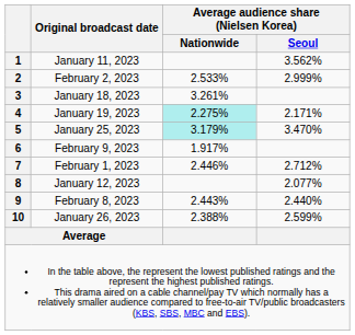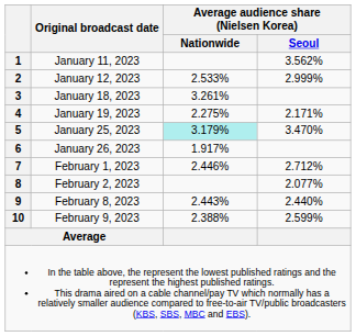 <table class="wikitable" style="margin-left:auto; margin-right:auto; width:500px; text-align:center">
 <tr>
 <th scope="col" rowspan="2"></th>
 <th scope="col" rowspan="2">Original broadcast date</th>
 <th scope="col" colspan="2">Average audience share<br>(Nielsen Korea)</th>
 </tr>
 <tr>
 <th scope="col" style="width:8em">Nationwide</th>
 <th scope="col" style="width:8em"><a href='#'>Seoul</a></th>
 </tr>
 <tr>
 <th scope="col">1</th>
 <td>January 11, 2023</td>
 <td><strong></strong> </td>
 <td>3.562% </td>
 </tr>
 <tr>
 <th scope="col">2</th>
-<td>February 2, 2023</td>
+<td>January 12, 2023</td>
 <td>2.533% </td>
 <td>2.999% </td>
 </tr>
 <tr>
 <th scope="col">3</th>
 <td>January 18, 2023</td>
 <td>3.261% </td>
 <td><strong></strong> </td>
 </tr>
 <tr>
 <th scope="col">4</th>
 <td>January 19, 2023</td>
-<td style="background: paleturquoise;">2.275% </td>
+<td>2.275% </td>
 <td>2.171% </td>
 </tr>
 <tr>
 <th scope="col">5</th>
 <td>January 25, 2023</td>
 <td style="background: paleturquoise;">3.179% </td>
 <td>3.470% </td>
 </tr>
 <tr>
 <th scope="col">6</th>
-<td>February 9, 2023</td>
+<td>January 26, 2023</td>
 <td>1.917% </td>
 <td><strong></strong> </td>
 </tr>
 <tr>
 <th scope="col">7</th>
 <td>February 1, 2023</td>
 <td>2.446% </td>
 <td>2.712% </td>
 </tr>
 <tr>
 <th scope="col">8</th>
-<td>January 12, 2023</td>
+<td>February 2, 2023</td>
 <td><strong></strong> </td>
 <td>2.077% </td>
 </tr>
 <tr>
 <th scope="col">9</th>
 <td>February 8, 2023</td>
 <td>2.443% </td>
 <td>2.440% </td>
 </tr>
 <tr>
 <th scope="col">10</th>
-<td>January 26, 2023</td>
+<td>February 9, 2023</td>
 <td>2.388% </td>
 <td>2.599% </td>
 </tr>
 <tr>
 <th scope="col" colspan="2">Average</th>
 <th scope="col"></th>
 <th scope="col"></th>
 </tr>
 <tr>
 <td colspan="4" style="font-size:85%"><br><ul><li>In the table above, the <strong></strong> represent the lowest published ratings and the <strong></strong> represent the highest published ratings.</li><li>This drama aired on a cable channel/pay TV which normally has a relatively smaller audience compared to free-to-air TV/public broadcasters (<a href='#'>KBS</a>, <a href='#'>SBS</a>, <a href='#'>MBC</a> and <a href='#'>EBS</a>).</li></ul></td>
 </tr>
 </table>
